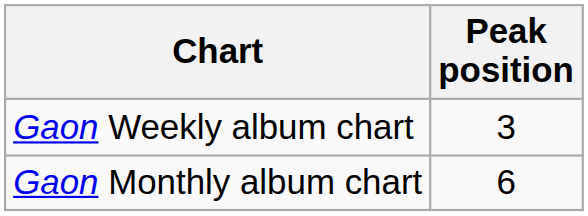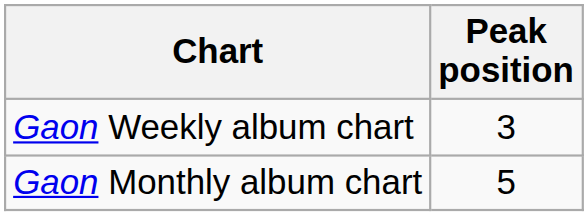 <table class="wikitable sortable">
 <tr>
 <th>Chart</th>
 <th>Peak<br>position</th>
 </tr>
 <tr>
 <td><em><a href='#'>Gaon</a></em> Weekly album chart</td>
 <td style="text-align:center;">3</td>
 </tr>
 <tr>
 <td><em><a href='#'>Gaon</a></em> Monthly album chart</td>
-<td style="text-align:center;">6</td>
+<td style="text-align:center;">5</td>
 </tr>
 </table>
